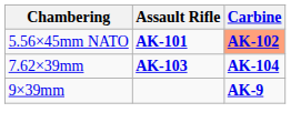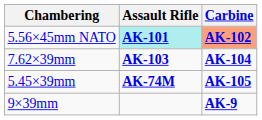 <table class="wikitable">
 <tr>
 <th>Chambering</th>
 <th>Assault Rifle</th>
 <th><a href='#'>Carbine</a></th>
 </tr>
 <tr>
 <td><a href='#'>5.56×45mm NATO</a></td>
-<td><strong><a href='#'>AK-101</a></strong></td>
+<td style="background: paleturquoise;"><strong><a href='#'>AK-101</a></strong></td>
 <td style="background: lightsalmon;"><strong><a href='#'>AK-102</a></strong></td>
 </tr>
 <tr>
 <td><a href='#'>7.62×39mm</a></td>
 <td><strong><a href='#'>AK-103</a></strong></td>
 <td><strong><a href='#'>AK-104</a></strong></td>
 </tr>
 <tr>
+<td><a href='#'>5.45×39mm</a></td>
+<td><strong><a href='#'>AK-74M</a></strong></td>
+<td><strong><a href='#'>AK-105</a></strong></td>
+</tr>
+<tr>
 <td><a href='#'>9×39mm</a></td>
 <td></td>
 <td><strong><a href='#'>AK-9</a></strong></td>
 </tr>
 </table>
